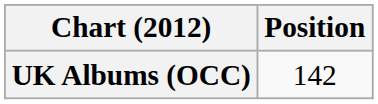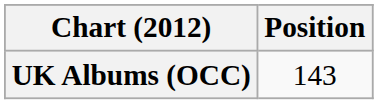 <table class="wikitable plainrowheaders" style="text-align:center">
 <tr>
 <th align="left">Chart (2012)</th>
 <th align="left">Position</th>
 </tr>
 <tr>
 <th scope="row">UK Albums (OCC)</th>
-<td>142</td>
+<td>143</td>
 </tr>
 </table>
